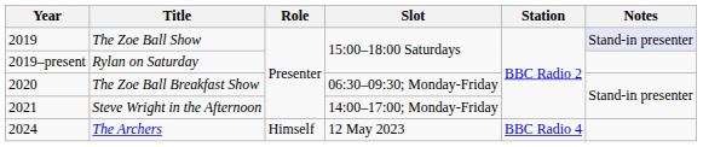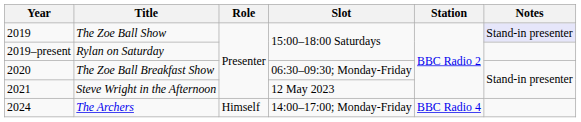 <table class="wikitable">
 <tr>
 <th>Year</th>
 <th>Title</th>
 <th>Role</th>
 <th>Slot</th>
 <th>Station</th>
 <th>Notes</th>
 </tr>
 <tr>
 <td>2019</td>
 <td><em>The Zoe Ball Show</em></td>
 <td rowspan="4">Presenter</td>
 <td rowspan="2">15:00–18:00 Saturdays</td>
 <td rowspan="4"><a href='#'>BBC Radio 2</a></td>
 <td style="background: lavender;">Stand-in presenter</td>
 </tr>
 <tr>
 <td>2019–present</td>
 <td><em>Rylan on Saturday</em></td>
 <td></td>
 </tr>
 <tr>
 <td>2020</td>
 <td><em>The Zoe Ball Breakfast Show</em></td>
 <td>06:30–09:30; Monday-Friday</td>
 <td rowspan="2">Stand-in presenter</td>
 </tr>
 <tr>
 <td>2021</td>
 <td><em>Steve Wright in the Afternoon</em></td>
-<td>14:00–17:00; Monday-Friday</td>
+<td>12 May 2023</td>
 </tr>
 <tr>
 <td>2024</td>
 <td><em><a href='#'>The Archers</a></em></td>
 <td>Himself</td>
-<td>12 May 2023</td>
+<td>14:00–17:00; Monday-Friday</td>
 <td><a href='#'>BBC Radio 4</a></td>
 <td></td>
 </tr>
 </table>
